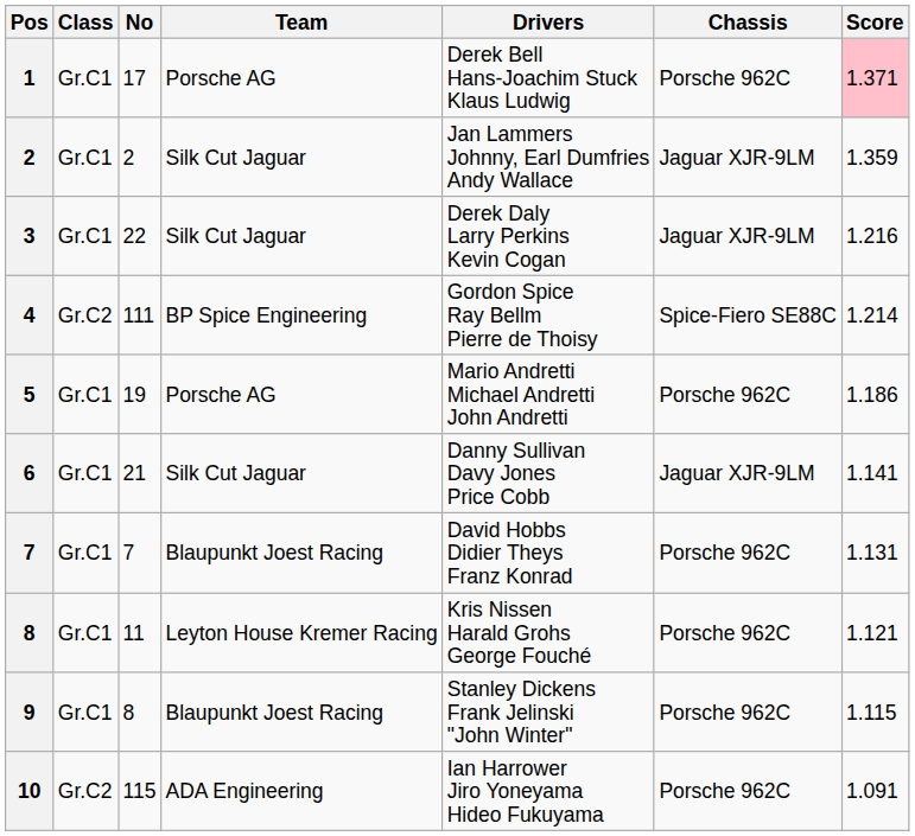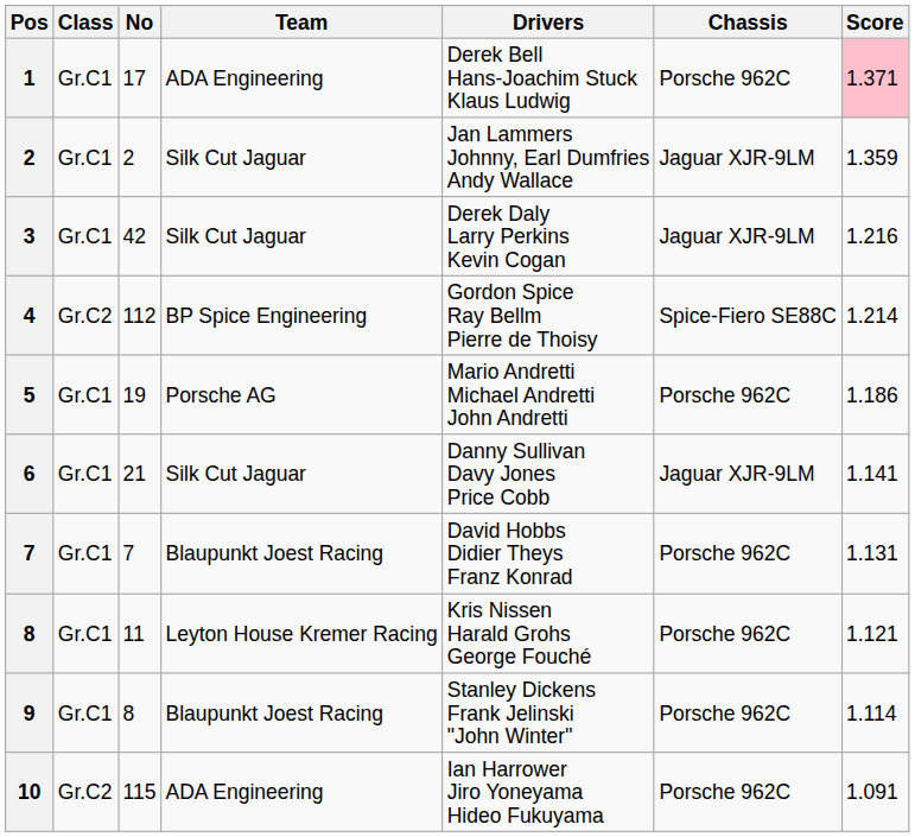 <table class="wikitable" style="font-size: 95%;">
 <tr>
 <th>Pos</th>
 <th>Class</th>
 <th>No</th>
 <th>Team</th>
 <th>Drivers</th>
 <th>Chassis</th>
 <th>Score</th>
 </tr>
 <tr>
 <th>1</th>
 <td>Gr.C1</td>
 <td>17</td>
-<td> Porsche AG</td>
+<td> ADA Engineering</td>
 <td> Derek Bell<br> Hans-Joachim Stuck<br> Klaus Ludwig</td>
 <td>Porsche 962C</td>
 <td style="background: pink;">1.371</td>
 </tr>
 <tr>
 <th>2</th>
 <td>Gr.C1</td>
 <td>2</td>
 <td> Silk Cut Jaguar</td>
 <td> Jan Lammers<br> Johnny, Earl Dumfries<br> Andy Wallace</td>
 <td>Jaguar XJR-9LM</td>
 <td>1.359</td>
 </tr>
 <tr>
 <th>3</th>
 <td>Gr.C1</td>
-<td>22</td>
+<td>42</td>
 <td> Silk Cut Jaguar</td>
 <td> Derek Daly<br> Larry Perkins<br> Kevin Cogan</td>
 <td>Jaguar XJR-9LM</td>
 <td>1.216</td>
 </tr>
 <tr>
 <th>4</th>
 <td>Gr.C2</td>
-<td>111</td>
+<td>112</td>
 <td> BP Spice Engineering</td>
 <td> Gordon Spice<br> Ray Bellm<br> Pierre de Thoisy</td>
 <td>Spice-Fiero SE88C</td>
 <td>1.214</td>
 </tr>
 <tr>
 <th>5</th>
 <td>Gr.C1</td>
 <td>19</td>
 <td> Porsche AG</td>
 <td> Mario Andretti<br> Michael Andretti<br>  John Andretti</td>
 <td>Porsche 962C</td>
 <td>1.186</td>
 </tr>
 <tr>
 <th>6</th>
 <td>Gr.C1</td>
 <td>21</td>
 <td> Silk Cut Jaguar</td>
 <td> Danny Sullivan<br> Davy Jones<br> Price Cobb</td>
 <td>Jaguar XJR-9LM</td>
 <td>1.141</td>
 </tr>
 <tr>
 <th>7</th>
 <td>Gr.C1</td>
 <td>7</td>
 <td> Blaupunkt Joest Racing</td>
 <td> David Hobbs<br> Didier Theys<br> Franz Konrad</td>
 <td>Porsche 962C</td>
 <td>1.131</td>
 </tr>
 <tr>
 <th>8</th>
 <td>Gr.C1</td>
 <td>11</td>
 <td> Leyton House Kremer Racing</td>
 <td> Kris Nissen<br> Harald Grohs<br> George Fouché</td>
 <td>Porsche 962C</td>
 <td>1.121</td>
 </tr>
 <tr>
 <th>9</th>
 <td>Gr.C1</td>
 <td>8</td>
 <td> Blaupunkt Joest Racing</td>
 <td> Stanley Dickens<br> Frank Jelinski<br> "John Winter"</td>
 <td>Porsche 962C</td>
-<td>1.115</td>
+<td>1.114</td>
 </tr>
 <tr>
 <th>10</th>
 <td>Gr.C2</td>
 <td>115</td>
 <td> ADA Engineering</td>
 <td> Ian Harrower<br> Jiro Yoneyama<br> Hideo Fukuyama</td>
 <td>Porsche 962C</td>
 <td>1.091</td>
 </tr>
 </table>
